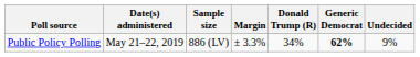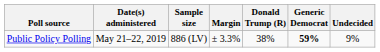 <table class="wikitable" style="font-size:90%;text-align:center;">
 <tr valign=bottom style="font-size:90%;">
 <th>Poll source</th>
 <th>Date(s)<br>administered</th>
 <th>Sample<br>size</th>
 <th>Margin<br></th>
 <th>Donald<br>Trump (R)</th>
 <th>Generic<br>Democrat</th>
 <th>Undecided</th>
 </tr>
 <tr>
 <td style="text-align:left;"><a href='#'>Public Policy Polling</a></td>
 <td>May 21–22, 2019</td>
 <td>886 (LV)</td>
 <td>± 3.3%</td>
-<td>34%</td>
-<td><strong>62%</strong></td>
+<td>38%</td>
+<td><strong>59%</strong></td>
 <td>9%</td>
 </tr>
 </table>
